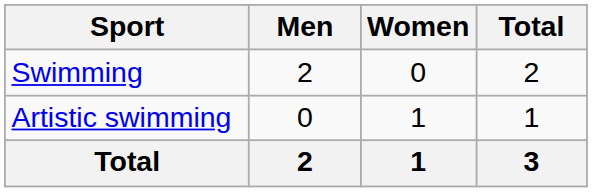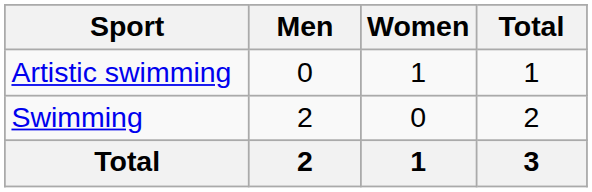 <table class="wikitable sortable" style="text-align:center;">
 <tr>
 <th width=130>Sport</th>
 <th width=55>Men</th>
 <th width=55>Women</th>
 <th width=55>Total</th>
 </tr>
 <tr>
+<td align=left><a href='#'>Artistic swimming</a></td>
+<td>0</td>
+<td>1</td>
+<td>1</td>
+</tr>
+<tr>
 <td align=left><a href='#'>Swimming</a></td>
 <td>2</td>
 <td>0</td>
 <td>2</td>
-</tr>
-<tr>
-<td align=left><a href='#'>Artistic swimming</a></td>
-<td>0</td>
-<td>1</td>
-<td>1</td>
 </tr>
 <tr>
 <th>Total</th>
 <th>2</th>
 <th>1</th>
 <th><strong>3</strong></th>
 </tr>
 </table>
